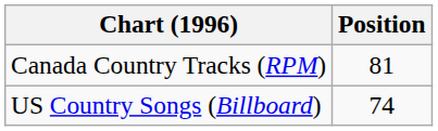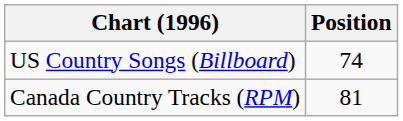 <table class="wikitable sortable">
 <tr>
 <th scope="col">Chart (1996)</th>
 <th scope="col">Position</th>
 </tr>
 <tr>
+<td>US <a href='#'>Country Songs</a> (<em><a href='#'>Billboard</a></em>)</td>
+<td align="center">74</td>
+</tr>
+<tr>
 <td>Canada Country Tracks (<em><a href='#'>RPM</a></em>)</td>
 <td align="center">81</td>
 </tr>
-<tr>
-<td>US <a href='#'>Country Songs</a> (<em><a href='#'>Billboard</a></em>)</td>
-<td align="center">74</td>
-</tr>
 </table>
